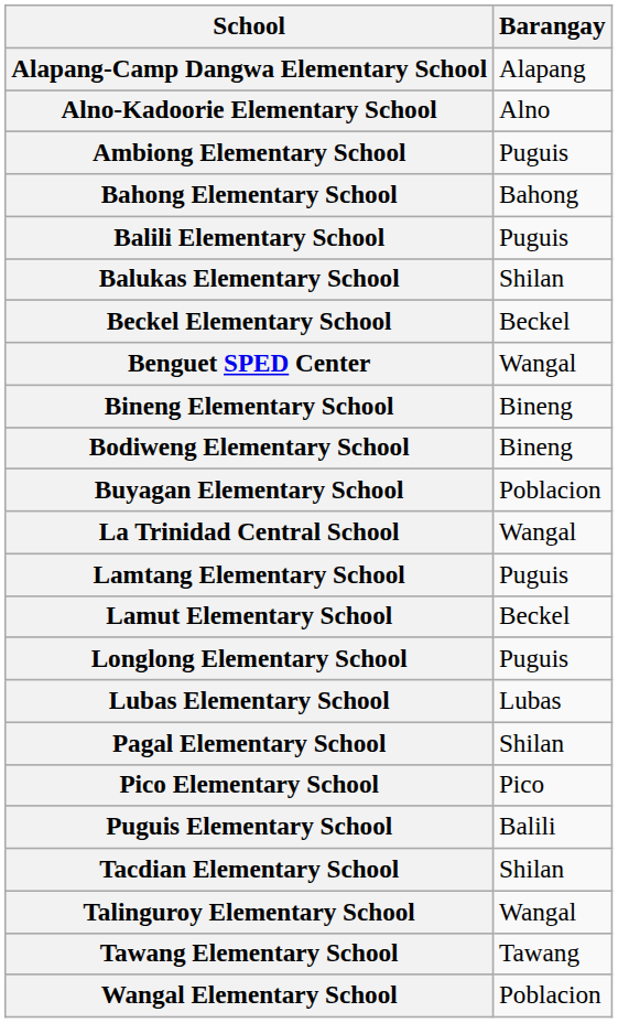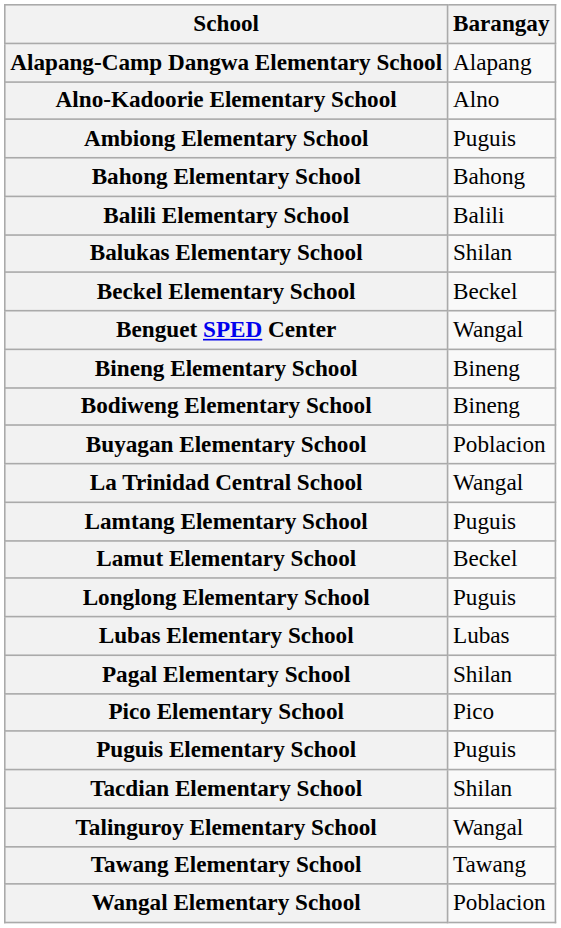 <table class="wikitable collapsible sortable collapsed plainrowheaders" style="font-size:90%;">
 <tr>
 <th scope="col">School</th>
 <th scope="col">Barangay</th>
 </tr>
 <tr>
 <th scope="row">Alapang-Camp Dangwa Elementary School</th>
 <td>Alapang</td>
 </tr>
 <tr>
 <th scope="row">Alno-Kadoorie Elementary School</th>
 <td>Alno</td>
 </tr>
 <tr>
 <th scope="row">Ambiong Elementary School</th>
 <td>Puguis</td>
 </tr>
 <tr>
 <th scope="row">Bahong Elementary School</th>
 <td>Bahong</td>
 </tr>
 <tr>
 <th scope="row">Balili Elementary School</th>
-<td>Puguis</td>
+<td>Balili</td>
 </tr>
 <tr>
 <th scope="row">Balukas Elementary School</th>
 <td>Shilan</td>
 </tr>
 <tr>
 <th scope="row">Beckel Elementary School</th>
 <td>Beckel</td>
 </tr>
 <tr>
 <th scope="row">Benguet <a href='#'>SPED</a> Center</th>
 <td>Wangal</td>
 </tr>
 <tr>
 <th scope="row">Bineng Elementary School</th>
 <td>Bineng</td>
 </tr>
 <tr>
 <th scope="row">Bodiweng Elementary School</th>
 <td>Bineng</td>
 </tr>
 <tr>
 <th scope="row">Buyagan Elementary School</th>
 <td>Poblacion</td>
 </tr>
 <tr>
 <th scope="row">La Trinidad Central School</th>
 <td>Wangal</td>
 </tr>
 <tr>
 <th scope="row">Lamtang Elementary School</th>
 <td>Puguis</td>
 </tr>
 <tr>
 <th scope="row">Lamut Elementary School</th>
 <td>Beckel</td>
 </tr>
 <tr>
 <th scope="row">Longlong Elementary School</th>
 <td>Puguis</td>
 </tr>
 <tr>
 <th scope="row">Lubas Elementary School</th>
 <td>Lubas</td>
 </tr>
 <tr>
 <th scope="row">Pagal Elementary School</th>
 <td>Shilan</td>
 </tr>
 <tr>
 <th scope="row">Pico Elementary School</th>
 <td>Pico</td>
 </tr>
 <tr>
 <th scope="row">Puguis Elementary School</th>
-<td>Balili</td>
+<td>Puguis</td>
 </tr>
 <tr>
 <th scope="row">Tacdian Elementary School</th>
 <td>Shilan</td>
 </tr>
 <tr>
 <th scope="row">Talinguroy Elementary School</th>
 <td>Wangal</td>
 </tr>
 <tr>
 <th scope="row">Tawang Elementary School</th>
 <td>Tawang</td>
 </tr>
 <tr>
 <th scope="row">Wangal Elementary School</th>
 <td>Poblacion</td>
 </tr>
 </table>
